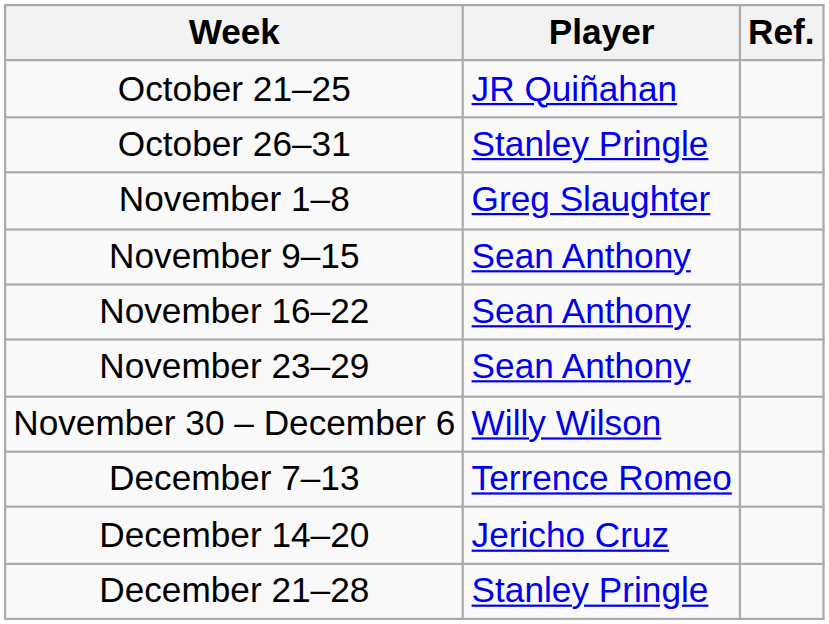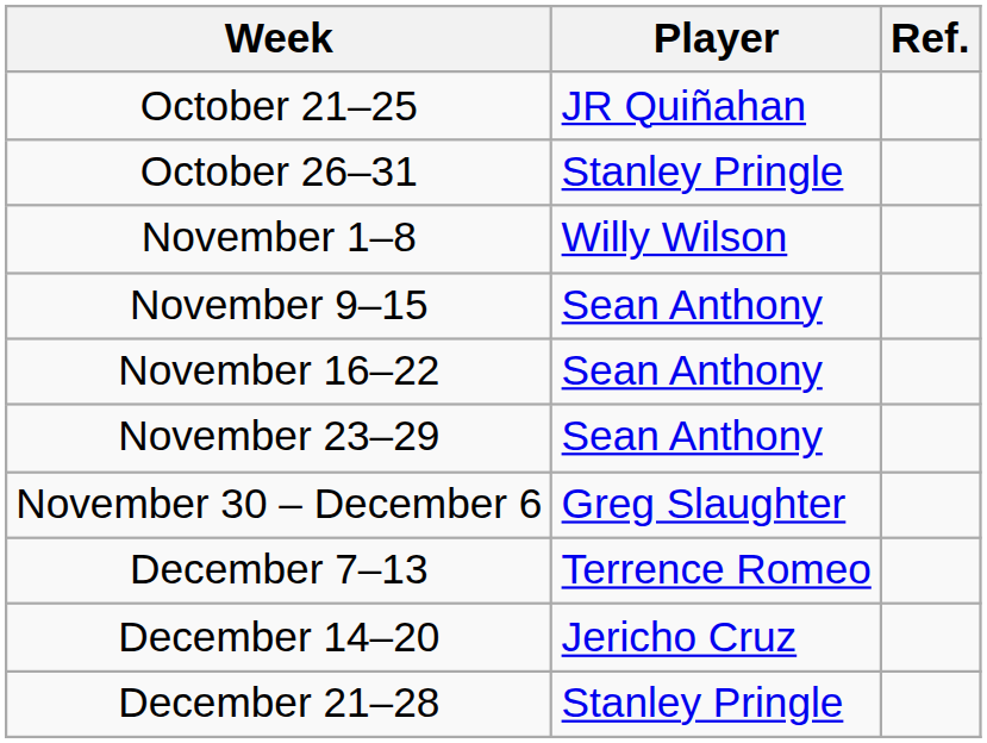 <table class="wikitable" border="1">
 <tr>
 <th>Week</th>
 <th>Player</th>
 <th>Ref.</th>
 </tr>
 <tr>
 <td align=center>October 21–25</td>
 <td><a href='#'>JR Quiñahan</a> </td>
 <td align=center></td>
 </tr>
 <tr>
 <td align=center>October 26–31</td>
 <td><a href='#'>Stanley Pringle</a> </td>
 <td align=center></td>
 </tr>
 <tr>
 <td align=center>November 1–8</td>
-<td><a href='#'>Greg Slaughter</a> </td>
+<td><a href='#'>Willy Wilson</a>  </td>
 <td align=center></td>
 </tr>
 <tr>
 <td align=center>November 9–15</td>
 <td><a href='#'>Sean Anthony</a> </td>
 <td align=center></td>
 </tr>
 <tr>
 <td align=center>November 16–22</td>
 <td><a href='#'>Sean Anthony</a> </td>
 <td align=center></td>
 </tr>
 <tr>
 <td align=center>November 23–29</td>
 <td><a href='#'>Sean Anthony</a> </td>
 <td align=center></td>
 </tr>
 <tr>
 <td align=center>November 30 – December 6</td>
-<td><a href='#'>Willy Wilson</a>  </td>
+<td><a href='#'>Greg Slaughter</a> </td>
 <td align=center></td>
 </tr>
 <tr>
 <td align=center>December 7–13</td>
 <td><a href='#'>Terrence Romeo</a> </td>
 <td align=center></td>
 </tr>
 <tr>
 <td align=center>December 14–20</td>
 <td><a href='#'>Jericho Cruz</a> </td>
 <td align=center></td>
 </tr>
 <tr>
 <td align=center>December 21–28</td>
 <td><a href='#'>Stanley Pringle</a> </td>
 <td align=center></td>
 </tr>
 </table>
